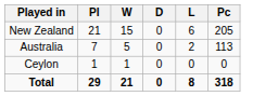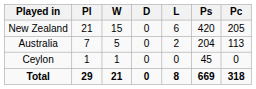 <table class="wikitable" style="text-align:center">
 <tr>
 <th width=100px>Played in</th>
 <th width=40px>Pl</th>
 <th width=40px>W</th>
 <th width=40px>D</th>
 <th width=40px>L</th>
+<th width=40px>Ps</th>
 <th width=40px>Pc</th>
 </tr>
 <tr>
 <td>New Zealand</td>
 <td>21</td>
 <td>15</td>
 <td>0</td>
 <td>6</td>
+<td>420</td>
 <td>205</td>
 </tr>
 <tr>
 <td>Australia</td>
 <td>7</td>
 <td>5</td>
 <td>0</td>
 <td>2</td>
+<td>204</td>
 <td>113</td>
 </tr>
 <tr>
 <td>Ceylon</td>
 <td>1</td>
 <td>1</td>
 <td>0</td>
 <td>0</td>
+<td>45</td>
 <td>0</td>
 </tr>
 <tr>
 <td><strong>Total</strong></td>
 <td><strong>29</strong></td>
 <td><strong>21</strong></td>
 <td><strong>0</strong></td>
 <td><strong>8</strong></td>
+<td><strong>669</strong></td>
 <td><strong>318</strong></td>
 </tr>
 </table>
